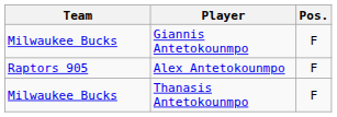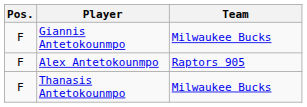 <table class="wikitable">
 <tr>
+<th>Pos.</th>
+<th style="width:150px;">Player</th>
 <th width=150>Team</th>
-<th style="width:150px;">Player</th>
-<th>Pos.</th>
 </tr>
 <tr>
+<td style="text-align:center;">F</td>
+<td><a href='#'>Giannis Antetokounmpo</a></td>
 <td><a href='#'>Milwaukee Bucks</a></td>
-<td><a href='#'>Giannis Antetokounmpo</a></td>
-<td style="text-align:center;">F</td>
 </tr>
 <tr>
+<td style="text-align:center;">F</td>
+<td><a href='#'>Alex Antetokounmpo</a></td>
 <td><a href='#'>Raptors 905</a></td>
-<td><a href='#'>Alex Antetokounmpo</a></td>
-<td style="text-align:center;">F</td>
 </tr>
 <tr>
+<td style="text-align:center;">F</td>
+<td><a href='#'>Thanasis Antetokounmpo</a></td>
 <td><a href='#'>Milwaukee Bucks</a></td>
-<td><a href='#'>Thanasis Antetokounmpo</a></td>
-<td style="text-align:center;">F</td>
 </tr>
 </table>
